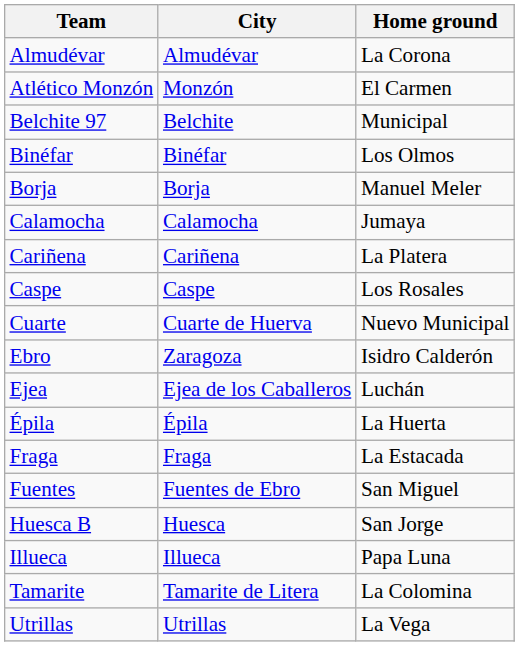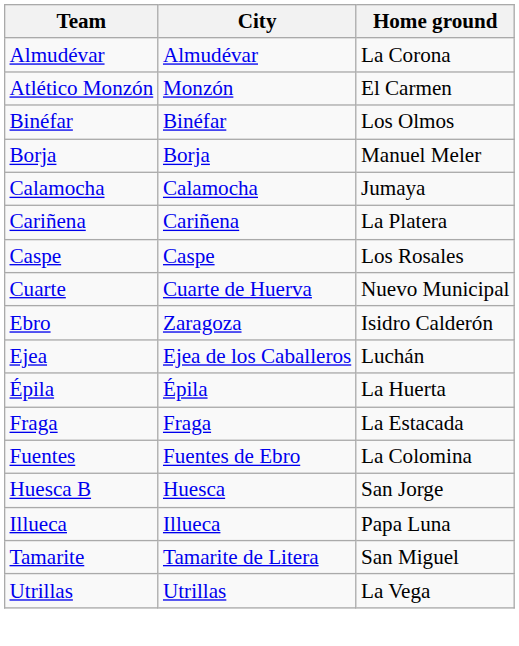 <table class="wikitable sortable">
 <tr>
 <th>Team</th>
 <th>City</th>
 <th>Home ground</th>
 </tr>
 <tr>
 <td><a href='#'>Almudévar</a></td>
 <td><a href='#'>Almudévar</a></td>
 <td>La Corona</td>
 </tr>
 <tr>
 <td><a href='#'>Atlético Monzón</a></td>
 <td><a href='#'>Monzón</a></td>
 <td>El Carmen</td>
-</tr>
-<tr>
-<td><a href='#'>Belchite 97</a></td>
-<td><a href='#'>Belchite</a></td>
-<td>Municipal</td>
 </tr>
 <tr>
 <td><a href='#'>Binéfar</a></td>
 <td><a href='#'>Binéfar</a></td>
 <td>Los Olmos</td>
 </tr>
 <tr>
 <td><a href='#'>Borja</a></td>
 <td><a href='#'>Borja</a></td>
 <td>Manuel Meler</td>
 </tr>
 <tr>
 <td><a href='#'>Calamocha</a></td>
 <td><a href='#'>Calamocha</a></td>
 <td>Jumaya</td>
 </tr>
 <tr>
 <td><a href='#'>Cariñena</a></td>
 <td><a href='#'>Cariñena</a></td>
 <td>La Platera</td>
 </tr>
 <tr>
 <td><a href='#'>Caspe</a></td>
 <td><a href='#'>Caspe</a></td>
 <td>Los Rosales</td>
 </tr>
 <tr>
 <td><a href='#'>Cuarte</a></td>
 <td><a href='#'>Cuarte de Huerva</a></td>
 <td>Nuevo Municipal</td>
 </tr>
 <tr>
 <td><a href='#'>Ebro</a></td>
 <td><a href='#'>Zaragoza</a></td>
 <td>Isidro Calderón</td>
 </tr>
 <tr>
 <td><a href='#'>Ejea</a></td>
 <td><a href='#'>Ejea de los Caballeros</a></td>
 <td>Luchán</td>
 </tr>
 <tr>
 <td><a href='#'>Épila</a></td>
 <td><a href='#'>Épila</a></td>
 <td>La Huerta</td>
 </tr>
 <tr>
 <td><a href='#'>Fraga</a></td>
 <td><a href='#'>Fraga</a></td>
 <td>La Estacada</td>
 </tr>
 <tr>
 <td><a href='#'>Fuentes</a></td>
 <td><a href='#'>Fuentes de Ebro</a></td>
-<td>San Miguel</td>
+<td>La Colomina</td>
 </tr>
 <tr>
 <td><a href='#'>Huesca B</a></td>
 <td><a href='#'>Huesca</a></td>
 <td>San Jorge</td>
 </tr>
 <tr>
 <td><a href='#'>Illueca</a></td>
 <td><a href='#'>Illueca</a></td>
 <td>Papa Luna</td>
 </tr>
 <tr>
 <td><a href='#'>Tamarite</a></td>
 <td><a href='#'>Tamarite de Litera</a></td>
-<td>La Colomina</td>
+<td>San Miguel</td>
 </tr>
 <tr>
 <td><a href='#'>Utrillas</a></td>
 <td><a href='#'>Utrillas</a></td>
 <td>La Vega</td>
 </tr>
 </table>
